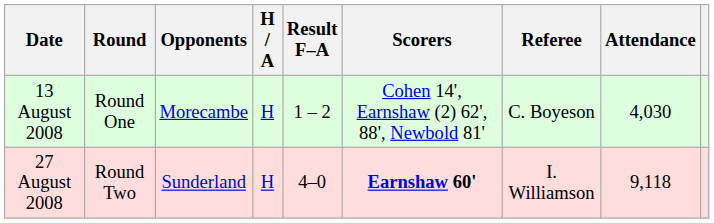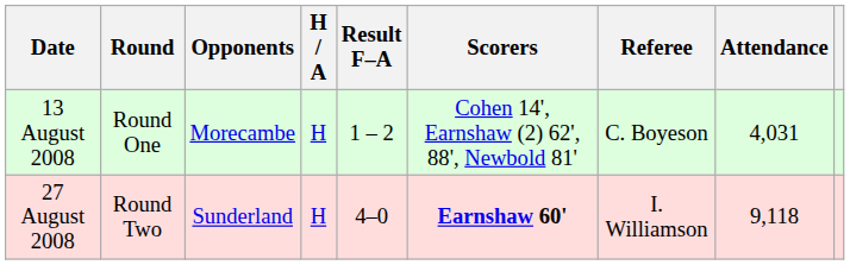 <table class="wikitable" style="text-align:center;">
 <tr>
 <th>Date</th>
 <th>Round</th>
 <th>Opponents</th>
 <th>H / A</th>
 <th>Result<br>F–A</th>
 <th>Scorers</th>
 <th>Referee</th>
 <th>Attendance</th>
 <th></th>
 </tr>
 <tr bgcolor="#ddffdd">
 <td>13 August 2008</td>
 <td>Round One</td>
 <td><a href='#'>Morecambe</a></td>
 <td><a href='#'>H</a></td>
 <td>1 – 2 </td>
 <td><a href='#'>Cohen</a> 14', <a href='#'>Earnshaw</a> (2) 62', 88', <a href='#'>Newbold</a> 81'</td>
 <td>C. Boyeson</td>
-<td>4,030</td>
+<td>4,031</td>
 <td></td>
 </tr>
 <tr bgcolor="#ffdddd">
 <td>27 August 2008</td>
 <td>Round Two</td>
 <td><a href='#'>Sunderland</a></td>
 <td><a href='#'>H</a></td>
 <td>4–0</td>
 <td><strong><a href='#'>Earnshaw</a> 60'</strong></td>
 <td>I. Williamson</td>
 <td>9,118</td>
 <td></td>
 </tr>
 </table>
